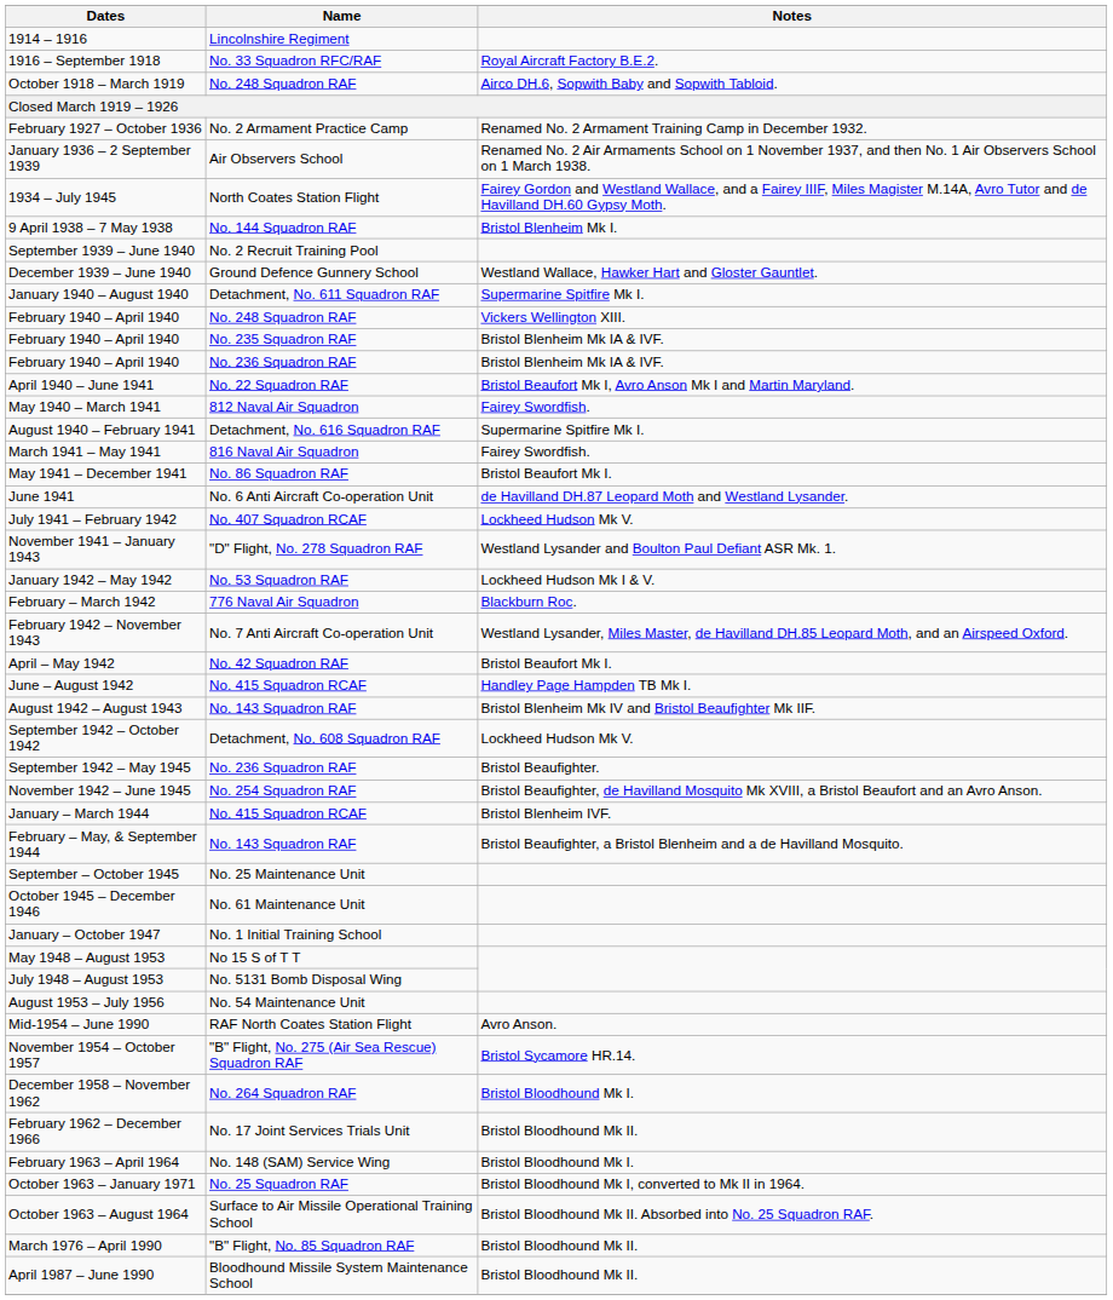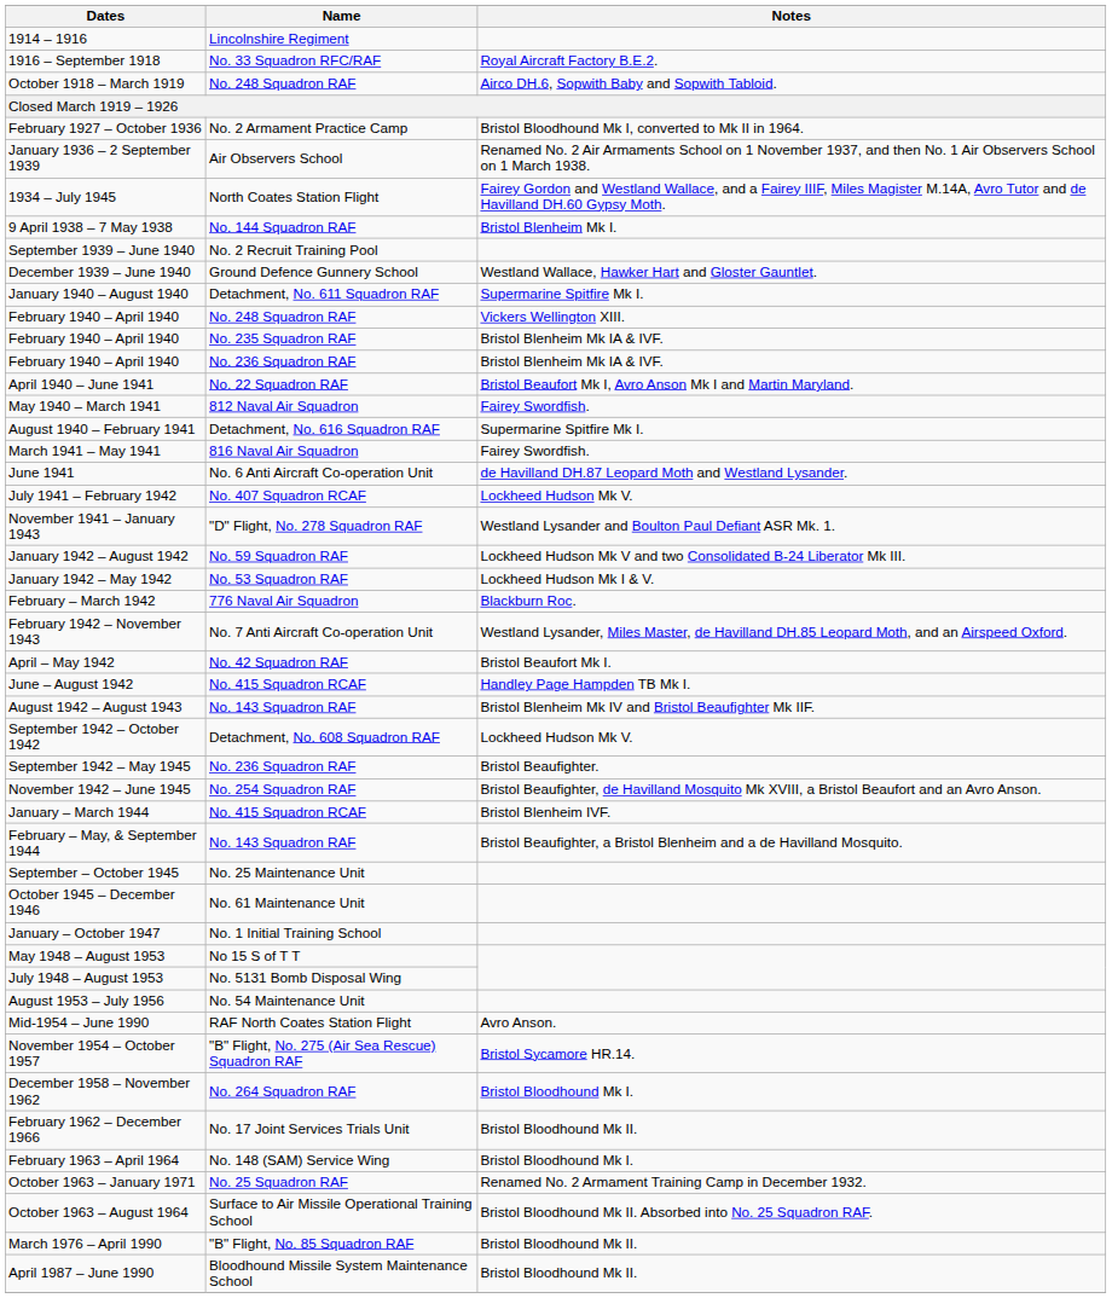 <table class="wikitable">
 <tr>
 </tr>
 <tr>
 <th width="220">Dates</th>
 <th width="300">Name</th>
 <th>Notes</th>
 </tr>
 <tr>
 <td>1914 – 1916</td>
 <td><a href='#'>Lincolnshire Regiment</a></td>
 </tr>
 <tr>
 <td>1916 – September 1918</td>
 <td><a href='#'>No. 33 Squadron RFC/RAF</a></td>
 <td><a href='#'>Royal Aircraft Factory B.E.2</a>.</td>
 </tr>
 <tr>
 <td>October 1918 – March 1919</td>
 <td><a href='#'>No. 248 Squadron RAF</a></td>
 <td><a href='#'>Airco DH.6</a>, <a href='#'>Sopwith Baby</a> and <a href='#'>Sopwith Tabloid</a>.</td>
 </tr>
 <tr>
 <td colspan="3" bgcolor="#f1f1f1">Closed March 1919 – 1926</td>
 </tr>
 <tr>
 <td>February 1927 – October 1936</td>
 <td>No. 2 Armament Practice Camp</td>
-<td>Renamed No. 2 Armament Training Camp in December 1932.</td>
+<td>Bristol Bloodhound Mk I, converted to Mk II in 1964.</td>
 </tr>
 <tr>
 <td>January 1936 – 2 September 1939</td>
 <td>Air Observers School</td>
 <td>Renamed No. 2 Air Armaments School on 1 November 1937, and then No. 1 Air Observers School on 1 March 1938.</td>
 </tr>
 <tr>
 <td>1934 – July 1945</td>
 <td>North Coates Station Flight</td>
 <td><a href='#'>Fairey Gordon</a> and <a href='#'>Westland Wallace</a>, and a <a href='#'>Fairey IIIF</a>, <a href='#'>Miles Magister</a> M.14A, <a href='#'>Avro Tutor</a> and <a href='#'>de Havilland DH.60 Gypsy Moth</a>.</td>
 </tr>
 <tr>
 <td>9 April 1938 – 7 May 1938</td>
 <td><a href='#'>No. 144 Squadron RAF</a></td>
 <td><a href='#'>Bristol Blenheim</a> Mk I.</td>
 </tr>
 <tr>
 <td>September 1939 – June 1940</td>
 <td>No. 2 Recruit Training Pool</td>
 <td></td>
 </tr>
 <tr>
 <td>December 1939 – June 1940</td>
 <td>Ground Defence Gunnery School</td>
 <td>Westland Wallace, <a href='#'>Hawker Hart</a> and <a href='#'>Gloster Gauntlet</a>.</td>
 </tr>
 <tr>
 <td>January 1940 – August 1940</td>
 <td>Detachment, <a href='#'>No. 611 Squadron RAF</a></td>
 <td><a href='#'>Supermarine Spitfire</a> Mk I.</td>
 </tr>
 <tr>
 <td>February 1940 – April 1940</td>
 <td><a href='#'>No. 248 Squadron RAF</a></td>
 <td><a href='#'>Vickers Wellington</a> XIII.</td>
 </tr>
 <tr>
 <td>February 1940 – April 1940</td>
 <td><a href='#'>No. 235 Squadron RAF</a></td>
 <td>Bristol Blenheim Mk IA & IVF.</td>
 </tr>
 <tr>
 <td>February 1940 – April 1940</td>
 <td><a href='#'>No. 236 Squadron RAF</a></td>
 <td>Bristol Blenheim Mk IA & IVF.</td>
 </tr>
 <tr>
 <td>April 1940 – June 1941</td>
 <td><a href='#'>No. 22 Squadron RAF</a></td>
 <td><a href='#'>Bristol Beaufort</a> Mk I, <a href='#'>Avro Anson</a> Mk I and <a href='#'>Martin Maryland</a>.</td>
 </tr>
 <tr>
 <td>May 1940 – March 1941</td>
 <td><a href='#'>812 Naval Air Squadron</a></td>
 <td><a href='#'>Fairey Swordfish</a>.</td>
 </tr>
 <tr>
 <td>August 1940 – February 1941</td>
 <td>Detachment, <a href='#'>No. 616 Squadron RAF</a></td>
 <td>Supermarine Spitfire Mk I.</td>
 </tr>
 <tr>
 <td>March 1941 – May 1941</td>
 <td><a href='#'>816 Naval Air Squadron</a></td>
 <td>Fairey Swordfish.</td>
 </tr>
 <tr>
-<td>May 1941 – December 1941</td>
-<td><a href='#'>No. 86 Squadron RAF</a></td>
-<td>Bristol Beaufort Mk I.</td>
-</tr>
-<tr>
 <td>June 1941</td>
 <td>No. 6 Anti Aircraft Co-operation Unit</td>
 <td><a href='#'>de Havilland DH.87 Leopard Moth</a> and <a href='#'>Westland Lysander</a>.</td>
 </tr>
 <tr>
 <td>July 1941 – February 1942</td>
 <td><a href='#'>No. 407 Squadron RCAF</a></td>
 <td><a href='#'>Lockheed Hudson</a> Mk V.</td>
 </tr>
 <tr>
 <td>November 1941 – January 1943</td>
 <td>"D" Flight, <a href='#'>No. 278 Squadron RAF</a></td>
 <td>Westland Lysander and <a href='#'>Boulton Paul Defiant</a> ASR Mk. 1.</td>
+</tr>
+<tr>
+<td>January 1942 – August 1942</td>
+<td><a href='#'>No. 59 Squadron RAF</a></td>
+<td>Lockheed Hudson Mk V and two <a href='#'>Consolidated B-24 Liberator</a> Mk III.</td>
 </tr>
 <tr>
 <td>January 1942 – May 1942</td>
 <td><a href='#'>No. 53 Squadron RAF</a></td>
 <td>Lockheed Hudson Mk I & V.</td>
 </tr>
 <tr>
 <td>February – March 1942</td>
 <td><a href='#'>776 Naval Air Squadron</a></td>
 <td><a href='#'>Blackburn Roc</a>.</td>
 </tr>
 <tr>
 <td>February 1942 – November 1943</td>
 <td>No. 7 Anti Aircraft Co-operation Unit</td>
 <td>Westland Lysander, <a href='#'>Miles Master</a>, <a href='#'>de Havilland DH.85 Leopard Moth</a>, and an <a href='#'>Airspeed Oxford</a>.</td>
 </tr>
 <tr>
 <td>April – May 1942</td>
 <td><a href='#'>No. 42 Squadron RAF</a></td>
 <td>Bristol Beaufort Mk I.</td>
 </tr>
 <tr>
 <td>June – August 1942</td>
 <td><a href='#'>No. 415 Squadron RCAF</a></td>
 <td><a href='#'>Handley Page Hampden</a> TB Mk I.</td>
 </tr>
 <tr>
 <td>August 1942 – August 1943</td>
 <td><a href='#'>No. 143 Squadron RAF</a></td>
 <td>Bristol Blenheim Mk IV and <a href='#'>Bristol Beaufighter</a> Mk IIF.</td>
 </tr>
 <tr>
 <td>September 1942 – October 1942</td>
 <td>Detachment, <a href='#'>No. 608 Squadron RAF</a></td>
 <td>Lockheed Hudson Mk V.</td>
 </tr>
 <tr>
 <td>September 1942 – May 1945</td>
 <td><a href='#'>No. 236 Squadron RAF</a></td>
 <td>Bristol Beaufighter.</td>
 </tr>
 <tr>
 <td>November 1942 – June 1945</td>
 <td><a href='#'>No. 254 Squadron RAF</a></td>
 <td>Bristol Beaufighter, <a href='#'>de Havilland Mosquito</a> Mk XVIII, a Bristol Beaufort and an Avro Anson.</td>
 </tr>
 <tr>
 <td>January – March 1944</td>
 <td><a href='#'>No. 415 Squadron RCAF</a></td>
 <td>Bristol Blenheim IVF.</td>
 </tr>
 <tr>
 <td>February – May, & September 1944</td>
 <td><a href='#'>No. 143 Squadron RAF</a></td>
 <td>Bristol Beaufighter, a Bristol Blenheim and a de Havilland Mosquito.</td>
 </tr>
 <tr>
 <td>September – October 1945</td>
 <td>No. 25 Maintenance Unit</td>
 <td></td>
 </tr>
 <tr>
 <td>October 1945 – December 1946</td>
 <td>No. 61 Maintenance Unit</td>
 <td></td>
 </tr>
 <tr>
 <td>January – October 1947</td>
 <td>No. 1 Initial Training School</td>
 <td></td>
 </tr>
 <tr>
 <td>May 1948 – August 1953</td>
 <td School of Explosives Inspection>No 15 S of T T</td>
 </tr>
 <tr>
 <td>July 1948 – August 1953</td>
 <td>No. 5131 Bomb Disposal Wing</td>
 </tr>
 <tr>
 <td>August 1953 – July 1956</td>
 <td>No. 54 Maintenance Unit</td>
 <td></td>
 </tr>
 <tr>
 <td>Mid-1954 – June 1990</td>
 <td>RAF North Coates Station Flight</td>
 <td>Avro Anson.</td>
 </tr>
 <tr>
 <td>November 1954 – October 1957</td>
 <td>"B" Flight, <a href='#'>No. 275 (Air Sea Rescue) Squadron RAF</a></td>
 <td><a href='#'>Bristol Sycamore</a> HR.14.</td>
 </tr>
 <tr>
 <td>December 1958 – November 1962</td>
 <td><a href='#'>No. 264 Squadron RAF</a></td>
 <td><a href='#'>Bristol Bloodhound</a> Mk I.</td>
 </tr>
 <tr>
 <td>February 1962 – December 1966</td>
 <td>No. 17 Joint Services Trials Unit</td>
 <td>Bristol Bloodhound Mk II.</td>
 </tr>
 <tr>
 <td>February 1963 – April 1964</td>
 <td>No. 148 (SAM) Service Wing</td>
 <td>Bristol Bloodhound Mk I.</td>
 </tr>
 <tr>
 <td>October 1963 – January 1971</td>
 <td><a href='#'>No. 25 Squadron RAF</a></td>
-<td>Bristol Bloodhound Mk I, converted to Mk II in 1964.</td>
+<td>Renamed No. 2 Armament Training Camp in December 1932.</td>
 </tr>
 <tr>
 <td>October 1963 – August 1964</td>
 <td>Surface to Air Missile Operational Training School</td>
 <td>Bristol Bloodhound Mk II. Absorbed into <a href='#'>No. 25 Squadron RAF</a>.</td>
 </tr>
 <tr>
 <td>March 1976 – April 1990</td>
 <td>"B" Flight, <a href='#'>No. 85 Squadron RAF</a></td>
 <td>Bristol Bloodhound Mk II.</td>
 </tr>
 <tr>
 <td>April 1987 – June 1990</td>
 <td>Bloodhound Missile System Maintenance School</td>
 <td>Bristol Bloodhound Mk II.</td>
 </tr>
 <tr>
 </tr>
 </table>
